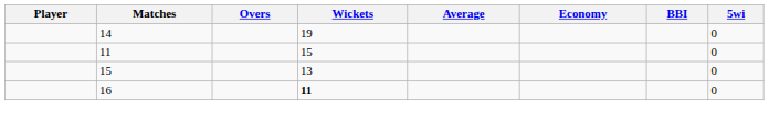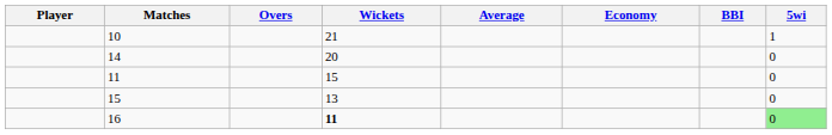 <table class="wikitable sortable" style="width:80%;">
 <tr>
 <th>Player</th>
 <th>Matches</th>
 <th><a href='#'>Overs</a></th>
 <th><a href='#'>Wickets</a></th>
 <th><a href='#'>Average</a></th>
 <th><a href='#'>Economy</a></th>
 <th><a href='#'>BBI</a></th>
 <th><a href='#'>5wi</a></th>
 </tr>
 <tr>
 <td></td>
+<td>10</td>
+<td></td>
+<td>21</td>
+<td></td>
+<td></td>
+<td></td>
+<td>1</td>
+</tr>
+<tr>
+<td></td>
 <td>14</td>
 <td></td>
-<td>19</td>
+<td>20</td>
 <td></td>
 <td></td>
 <td></td>
 <td>0</td>
 </tr>
 <tr>
 <td></td>
 <td>11</td>
 <td></td>
 <td>15</td>
 <td></td>
 <td></td>
 <td></td>
 <td>0</td>
 </tr>
 <tr>
 <td></td>
 <td>15</td>
 <td></td>
 <td>13</td>
 <td></td>
 <td></td>
 <td></td>
 <td>0</td>
 </tr>
 <tr>
 <td></td>
 <td>16</td>
 <td></td>
 <td><strong>11</strong></td>
 <td></td>
 <td></td>
 <td></td>
-<td>0</td>
+<td style="background: lightgreen;">0</td>
 </tr>
 </table>
